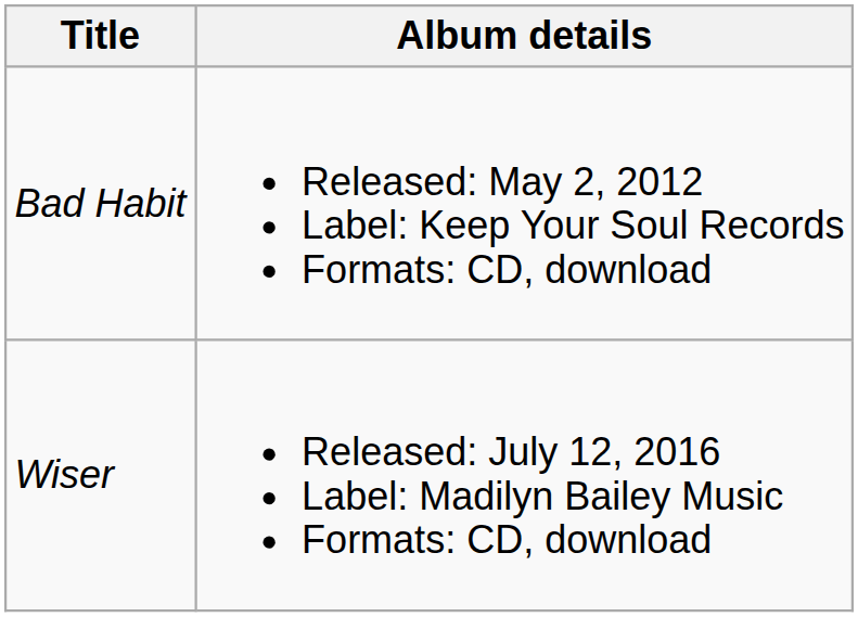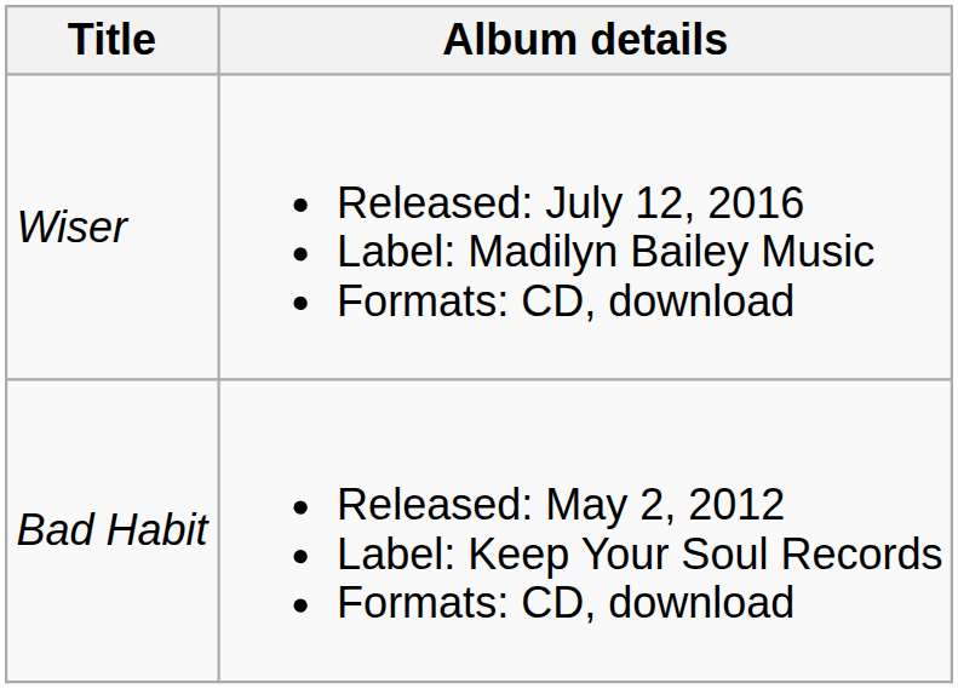 <table class="wikitable">
 <tr>
 <th>Title</th>
 <th>Album details</th>
 </tr>
 <tr>
+<td><em>Wiser</em></td>
+<td><br><ul><li>Released: July 12, 2016</li><li>Label: Madilyn Bailey Music</li><li>Formats: CD, download</li></ul></td>
+</tr>
+<tr>
 <td><em>Bad Habit</em></td>
 <td><br><ul><li>Released: May 2, 2012</li><li>Label: Keep Your Soul Records</li><li>Formats: CD, download</li></ul></td>
 </tr>
-<tr>
-<td><em>Wiser</em></td>
-<td><br><ul><li>Released: July 12, 2016</li><li>Label: Madilyn Bailey Music</li><li>Formats: CD, download</li></ul></td>
-</tr>
 </table>
